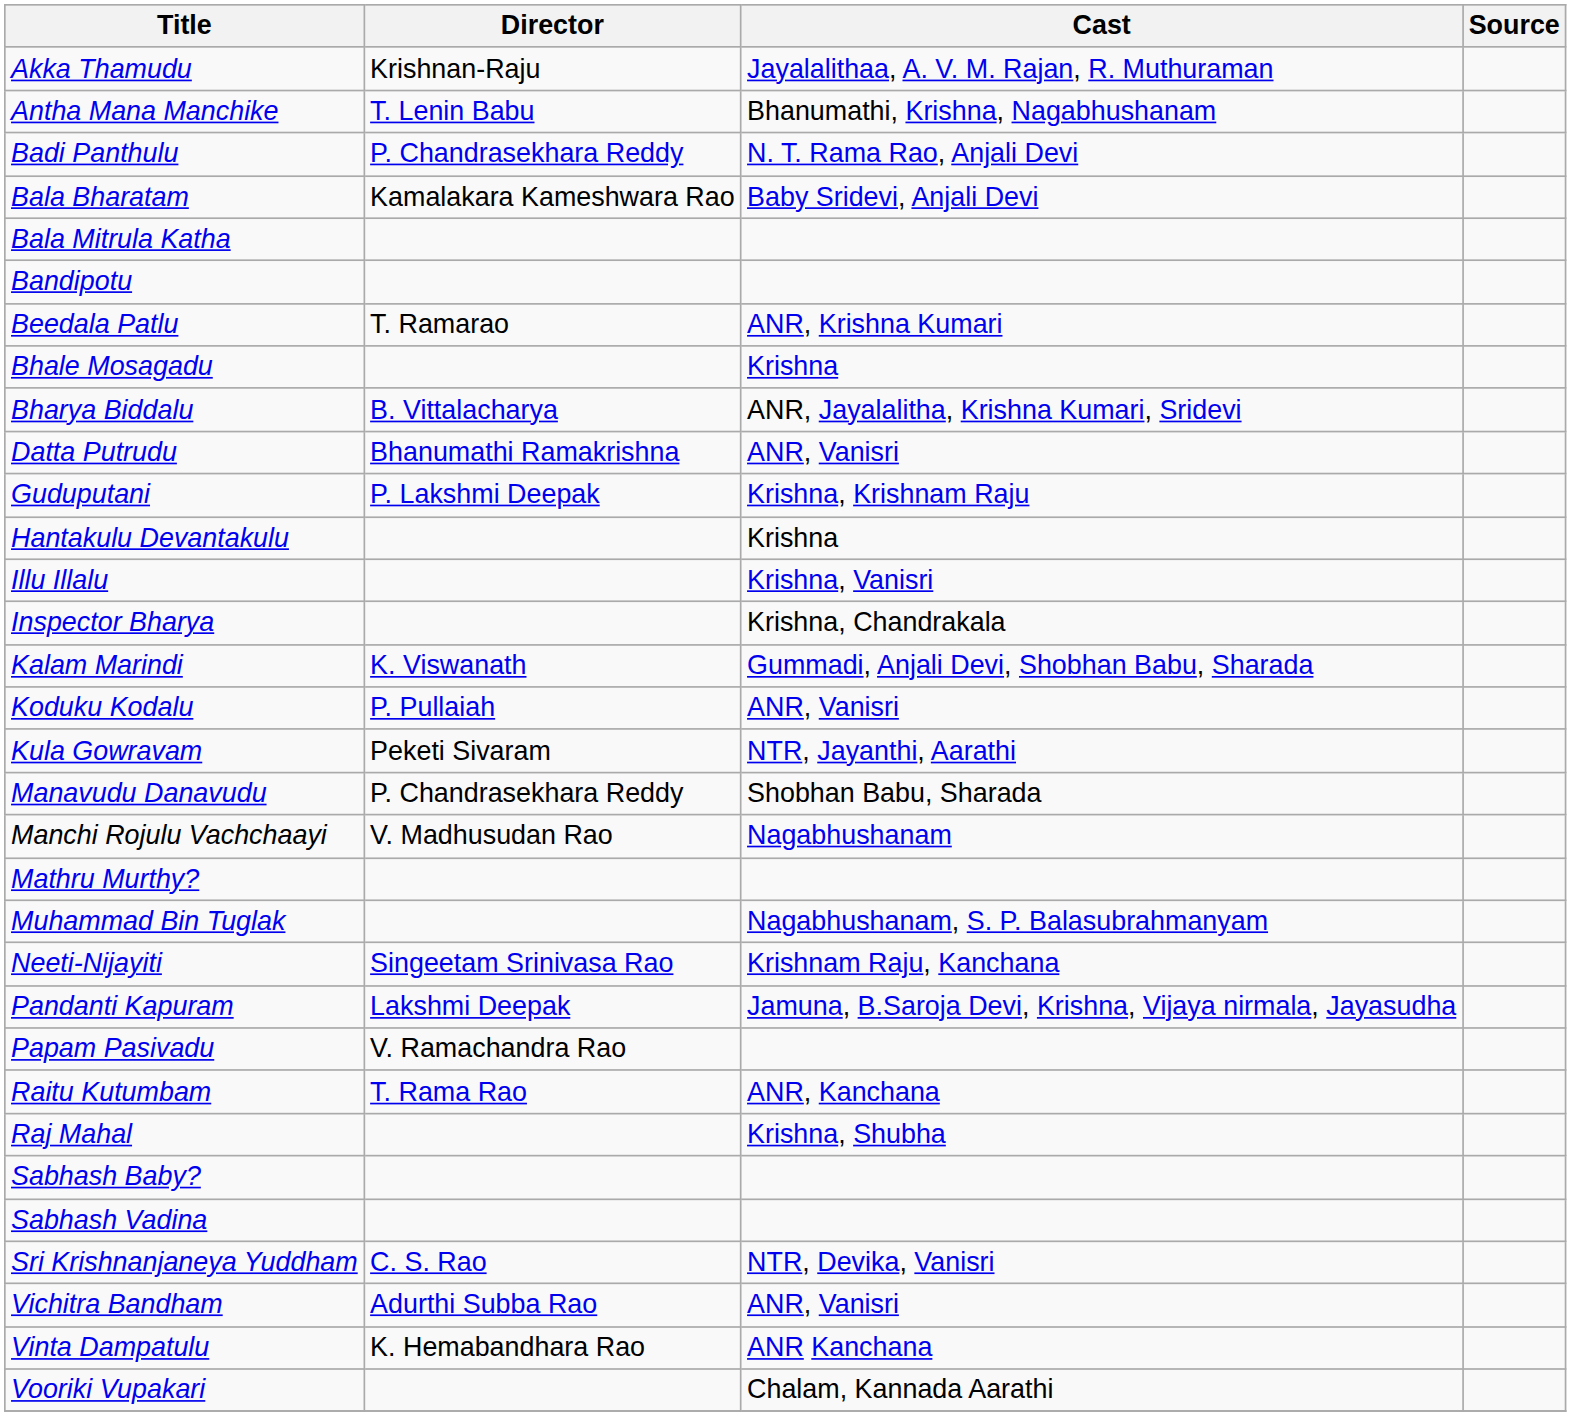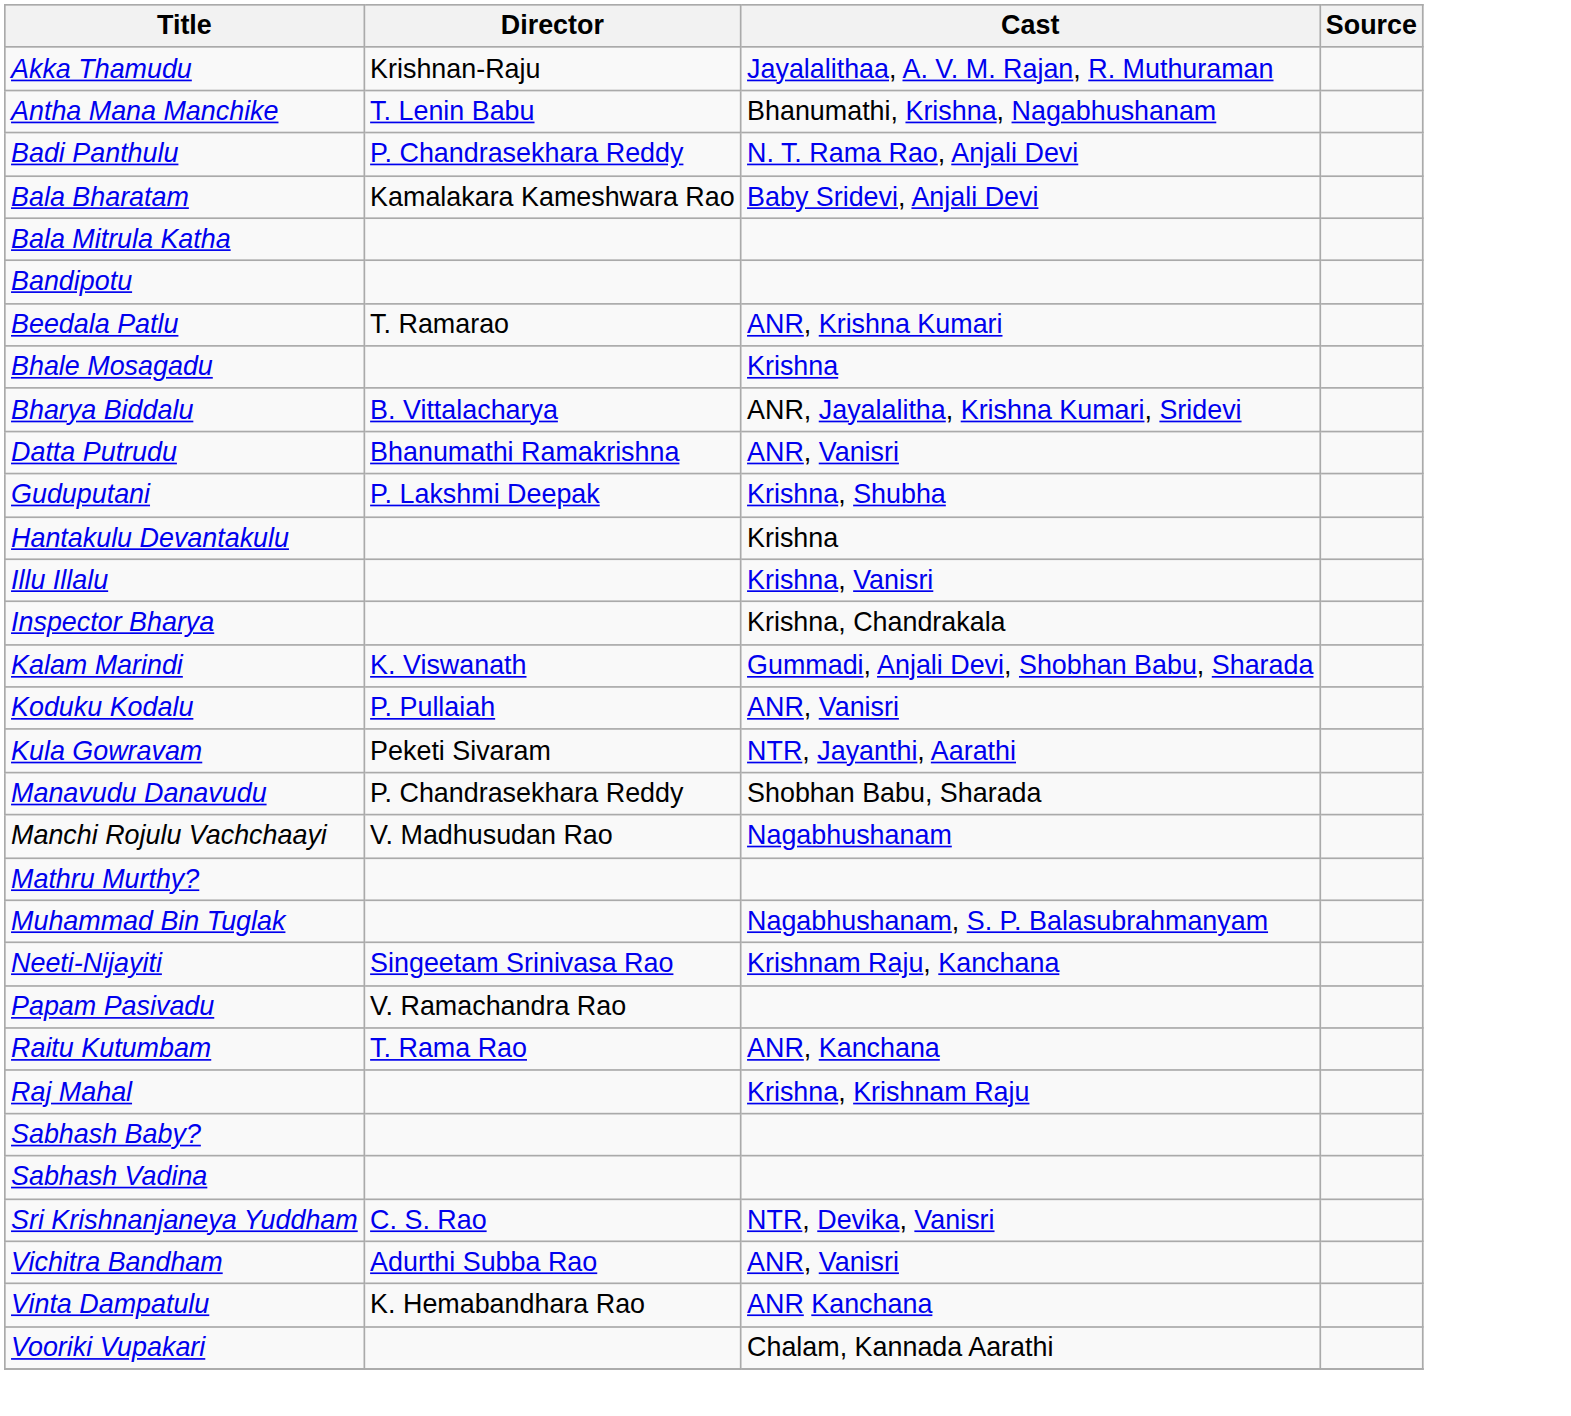 <table class="wikitable">
 <tr>
 <th>Title</th>
 <th>Director</th>
 <th>Cast</th>
 <th>Source</th>
 </tr>
 <tr>
 <td><em><a href='#'>Akka Thamudu</a></em></td>
 <td>Krishnan-Raju</td>
 <td><a href='#'>Jayalalithaa</a>, <a href='#'>A. V. M. Rajan</a>, <a href='#'>R. Muthuraman</a></td>
 <td></td>
 </tr>
 <tr>
 <td><em><a href='#'>Antha Mana Manchike</a></em></td>
 <td><a href='#'>T. Lenin Babu</a></td>
 <td>Bhanumathi, <a href='#'>Krishna</a>, <a href='#'>Nagabhushanam</a></td>
 <td></td>
 </tr>
 <tr>
 <td><em><a href='#'>Badi Panthulu</a></em></td>
 <td><a href='#'>P. Chandrasekhara Reddy</a></td>
 <td><a href='#'>N. T. Rama Rao</a>, <a href='#'>Anjali Devi</a></td>
 <td></td>
 </tr>
 <tr>
 <td><em><a href='#'>Bala Bharatam</a></em></td>
 <td>Kamalakara Kameshwara Rao</td>
 <td><a href='#'>Baby Sridevi</a>, <a href='#'>Anjali Devi</a></td>
 <td></td>
 </tr>
 <tr>
 <td><em><a href='#'>Bala Mitrula Katha</a></em></td>
 <td></td>
 <td></td>
 <td></td>
 </tr>
 <tr>
 <td><em><a href='#'>Bandipotu</a></em></td>
 <td></td>
 <td></td>
 <td></td>
 </tr>
 <tr>
 <td><em><a href='#'>Beedala Patlu</a></em></td>
 <td>T. Ramarao</td>
 <td><a href='#'>ANR</a>, <a href='#'>Krishna Kumari</a></td>
 <td></td>
 </tr>
 <tr>
 <td><em><a href='#'>Bhale Mosagadu</a></em></td>
 <td></td>
 <td><a href='#'>Krishna</a></td>
 <td></td>
 </tr>
 <tr>
 <td><em><a href='#'>Bharya Biddalu</a></em></td>
 <td><a href='#'>B. Vittalacharya</a></td>
 <td>ANR, <a href='#'>Jayalalitha</a>, <a href='#'>Krishna Kumari</a>, <a href='#'>Sridevi</a></td>
 <td></td>
 </tr>
 <tr>
 <td><em><a href='#'>Datta Putrudu</a></em></td>
 <td><a href='#'>Bhanumathi Ramakrishna</a></td>
 <td><a href='#'>ANR</a>, <a href='#'>Vanisri</a></td>
 <td></td>
 </tr>
 <tr>
 <td><em><a href='#'>Guduputani</a></em></td>
 <td><a href='#'>P. Lakshmi Deepak</a></td>
-<td><a href='#'>Krishna</a>, <a href='#'>Krishnam Raju</a></td>
+<td><a href='#'>Krishna</a>, <a href='#'>Shubha</a></td>
 <td></td>
 </tr>
 <tr>
 <td><em><a href='#'>Hantakulu Devantakulu</a></em></td>
 <td></td>
 <td>Krishna</td>
 <td></td>
 </tr>
 <tr>
 <td><em><a href='#'>Illu Illalu</a></em></td>
 <td></td>
 <td><a href='#'>Krishna</a>, <a href='#'>Vanisri</a></td>
 <td></td>
 </tr>
 <tr>
 <td><em><a href='#'>Inspector Bharya</a></em></td>
 <td></td>
 <td>Krishna, Chandrakala</td>
 <td></td>
 </tr>
 <tr>
 <td><em><a href='#'>Kalam Marindi</a></em></td>
 <td><a href='#'>K. Viswanath</a></td>
 <td><a href='#'>Gummadi</a>, <a href='#'>Anjali Devi</a>, <a href='#'>Shobhan Babu</a>, <a href='#'>Sharada</a></td>
 <td></td>
 </tr>
 <tr>
 <td><em><a href='#'>Koduku Kodalu</a></em></td>
 <td><a href='#'>P. Pullaiah</a></td>
 <td><a href='#'>ANR</a>, <a href='#'>Vanisri</a></td>
 <td></td>
 </tr>
 <tr>
 <td><em><a href='#'>Kula Gowravam</a></em></td>
 <td>Peketi Sivaram</td>
 <td><a href='#'>NTR</a>, <a href='#'>Jayanthi</a>, <a href='#'>Aarathi</a></td>
 <td></td>
 </tr>
 <tr>
 <td><em><a href='#'>Manavudu Danavudu</a></em></td>
 <td>P. Chandrasekhara Reddy</td>
 <td>Shobhan Babu, Sharada</td>
 <td></td>
 </tr>
 <tr>
 <td><em>Manchi Rojulu Vachchaayi</em></td>
 <td>V. Madhusudan Rao</td>
 <td><a href='#'>Nagabhushanam</a></td>
 <td></td>
 </tr>
 <tr>
 <td><em><a href='#'>Mathru Murthy?</a></em></td>
 <td></td>
 <td></td>
 <td></td>
 </tr>
 <tr>
 <td><em><a href='#'>Muhammad Bin Tuglak</a></em></td>
 <td></td>
 <td><a href='#'>Nagabhushanam</a>, <a href='#'>S. P. Balasubrahmanyam</a></td>
 <td></td>
 </tr>
 <tr>
 <td><em><a href='#'>Neeti-Nijayiti</a></em></td>
 <td><a href='#'>Singeetam Srinivasa Rao</a></td>
 <td><a href='#'>Krishnam Raju</a>, <a href='#'>Kanchana</a></td>
 <td></td>
 </tr>
 <tr>
-<td><em><a href='#'>Pandanti Kapuram</a></em></td>
-<td><a href='#'>Lakshmi Deepak</a></td>
-<td><a href='#'>Jamuna</a>, <a href='#'>B.Saroja Devi</a>, <a href='#'>Krishna</a>, <a href='#'>Vijaya nirmala</a>, <a href='#'>Jayasudha</a></td>
-<td></td>
-</tr>
-<tr>
 <td><em><a href='#'>Papam Pasivadu</a></em></td>
 <td>V. Ramachandra Rao</td>
 <td></td>
 <td></td>
 </tr>
 <tr>
 <td><em><a href='#'>Raitu Kutumbam</a></em></td>
 <td><a href='#'>T. Rama Rao</a></td>
 <td><a href='#'>ANR</a>, <a href='#'>Kanchana</a></td>
 <td></td>
 </tr>
 <tr>
 <td><em><a href='#'>Raj Mahal</a></em></td>
 <td></td>
-<td><a href='#'>Krishna</a>, <a href='#'>Shubha</a></td>
+<td><a href='#'>Krishna</a>, <a href='#'>Krishnam Raju</a></td>
 <td></td>
 </tr>
 <tr>
 <td><em><a href='#'>Sabhash Baby?</a></em></td>
 <td></td>
 <td></td>
 <td></td>
 </tr>
 <tr>
 <td><em><a href='#'>Sabhash Vadina</a></em></td>
 <td></td>
 <td></td>
 <td></td>
 </tr>
 <tr>
 <td><em><a href='#'>Sri Krishnanjaneya Yuddham</a></em></td>
 <td><a href='#'>C. S. Rao</a></td>
 <td><a href='#'>NTR</a>, <a href='#'>Devika</a>, <a href='#'>Vanisri</a></td>
 <td></td>
 </tr>
 <tr>
 <td><em><a href='#'>Vichitra Bandham</a></em></td>
 <td><a href='#'>Adurthi Subba Rao</a></td>
 <td><a href='#'>ANR</a>, <a href='#'>Vanisri</a></td>
 <td></td>
 </tr>
 <tr>
 <td><em><a href='#'>Vinta Dampatulu</a></em></td>
 <td>K. Hemabandhara Rao</td>
 <td><a href='#'>ANR</a> <a href='#'>Kanchana</a></td>
 <td></td>
 </tr>
 <tr>
 <td><em><a href='#'>Vooriki Vupakari</a></em></td>
 <td></td>
 <td>Chalam, Kannada Aarathi</td>
 <td></td>
 </tr>
 <tr>
 </tr>
 </table>
